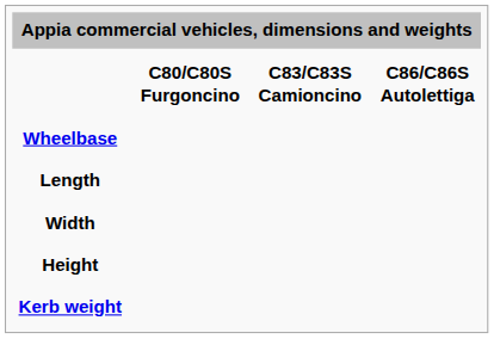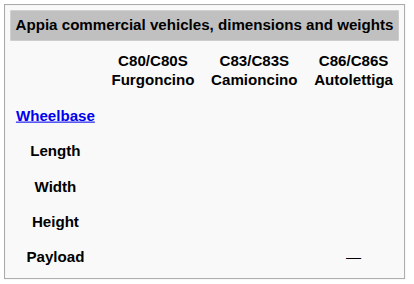 <table style="font-size:90%; text-align:center; line-height:1.3em; background-color:#F9F9F9; border:1px solid #AAAAAA; border-spacing:5px;" cellpadding=5>
 <tr>
 <th style="background-color:#C0C0C0; font-size:1em;" colspan=4><strong>Appia commercial vehicles, dimensions and weights</strong></th>
 </tr>
 <tr>
 <th></th>
 <th>C80/C80S<br>Furgoncino</th>
 <th>C83/C83S<br>Camioncino</th>
 <th>C86/C86S<br>Autolettiga</th>
 </tr>
 <tr>
 <th scope="row"><a href='#'>Wheelbase</a></th>
 <td></td>
 <td></td>
 <td></td>
 </tr>
 <tr>
 <th scope="row">Length</th>
 <td></td>
 <td></td>
 <td></td>
 </tr>
 <tr>
 <th scope="row">Width</th>
 <td></td>
 <td></td>
 <td></td>
 </tr>
 <tr>
 <th scope="row">Height</th>
 <td></td>
 <td><br></td>
 <td></td>
 </tr>
 <tr>
-<th scope="row"><a href='#'>Kerb weight</a></th>
+<th scope="row">Payload</th>
 <td></td>
 <td></td>
-<td></td>
+<td>—</td>
 </tr>
 </table>
